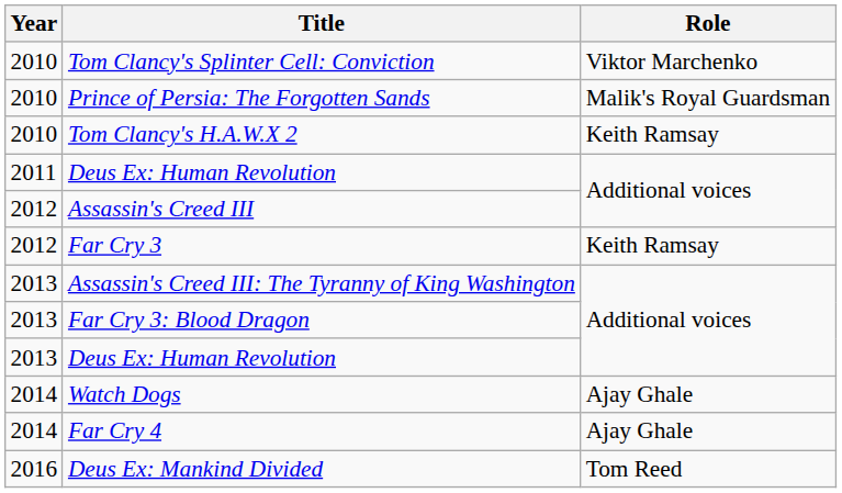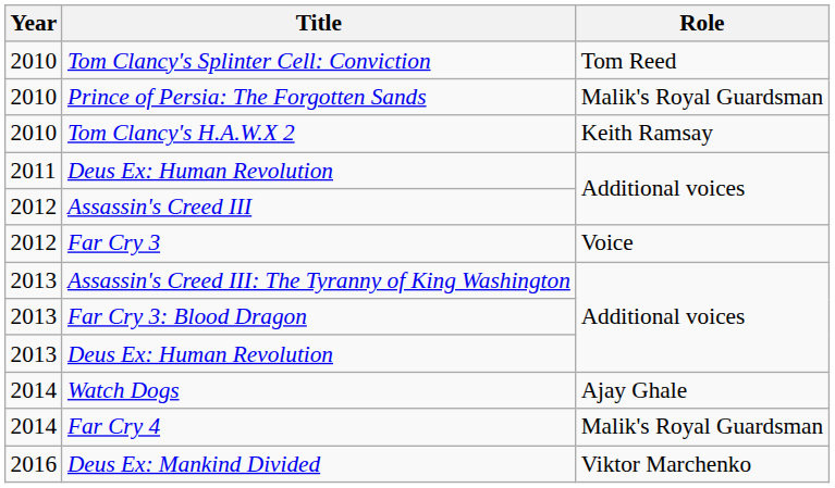 <table class="wikitable sortable">
 <tr>
 <th>Year</th>
 <th>Title</th>
 <th>Role</th>
 </tr>
 <tr>
 <td>2010</td>
 <td><em><a href='#'>Tom Clancy's Splinter Cell: Conviction</a></em></td>
-<td>Viktor Marchenko</td>
+<td>Tom Reed</td>
 </tr>
 <tr>
 <td>2010</td>
 <td><em><a href='#'>Prince of Persia: The Forgotten Sands</a></em></td>
 <td>Malik's Royal Guardsman</td>
 </tr>
 <tr>
 <td>2010</td>
 <td><em><a href='#'>Tom Clancy's H.A.W.X 2</a></em></td>
 <td>Keith Ramsay</td>
 </tr>
 <tr>
 <td>2011</td>
 <td><em><a href='#'>Deus Ex: Human Revolution</a></em></td>
 <td rowspan="2">Additional voices</td>
 </tr>
 <tr>
 <td>2012</td>
 <td><em><a href='#'>Assassin's Creed III</a></em></td>
 </tr>
 <tr>
 <td>2012</td>
 <td><em><a href='#'>Far Cry 3</a></em></td>
-<td>Keith Ramsay</td>
+<td>Voice</td>
 </tr>
 <tr>
 <td>2013</td>
 <td><em><a href='#'>Assassin's Creed III: The Tyranny of King Washington</a></em></td>
 <td rowspan="3">Additional voices</td>
 </tr>
 <tr>
 <td>2013</td>
 <td><em><a href='#'>Far Cry 3: Blood Dragon</a></em></td>
 </tr>
 <tr>
 <td>2013</td>
 <td><em><a href='#'>Deus Ex: Human Revolution</a></em></td>
 </tr>
 <tr>
 <td>2014</td>
 <td><a href='#'><em>Watch Dogs</em></a></td>
 <td>Ajay Ghale</td>
 </tr>
 <tr>
 <td>2014</td>
 <td><em><a href='#'>Far Cry 4</a></em></td>
-<td>Ajay Ghale</td>
+<td>Malik's Royal Guardsman</td>
 </tr>
 <tr>
 <td>2016</td>
 <td><em><a href='#'>Deus Ex: Mankind Divided</a></em></td>
-<td>Tom Reed</td>
+<td>Viktor Marchenko</td>
 </tr>
 </table>
